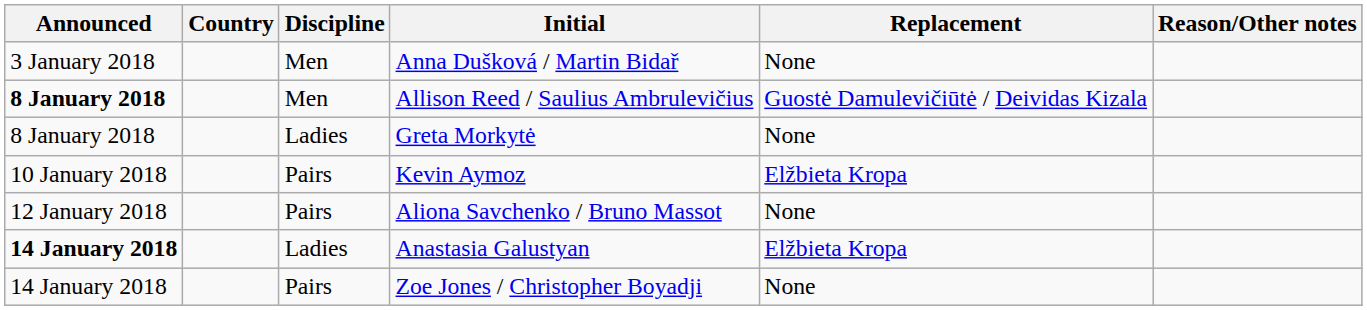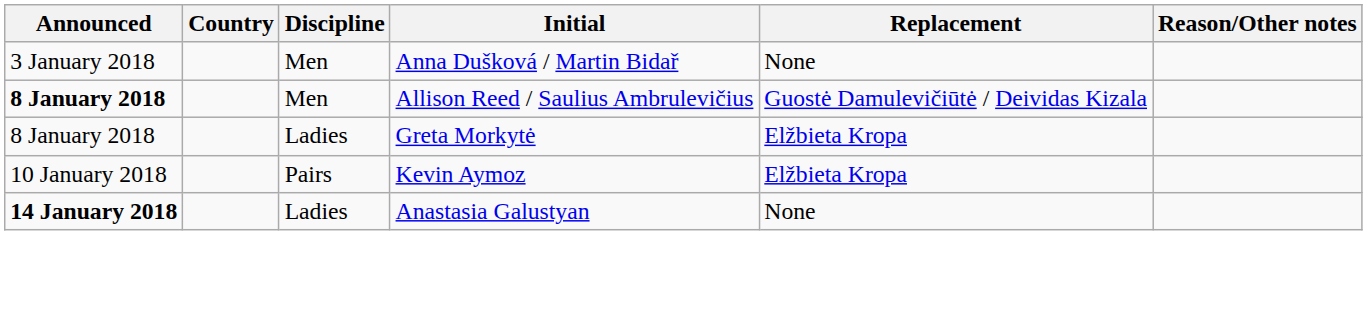 <table class="wikitable">
 <tr>
 <th>Announced</th>
 <th>Country</th>
 <th>Discipline</th>
 <th>Initial</th>
 <th>Replacement</th>
 <th>Reason/Other notes</th>
 </tr>
 <tr>
 <td>3 January 2018</td>
 <td></td>
 <td>Men</td>
 <td><a href='#'>Anna Dušková</a> / <a href='#'>Martin Bidař</a></td>
 <td>None</td>
 <td></td>
 </tr>
 <tr>
 <td><strong>8 January 2018</strong></td>
 <td></td>
 <td>Men</td>
 <td><a href='#'>Allison Reed</a> / <a href='#'>Saulius Ambrulevičius</a></td>
 <td><a href='#'>Guostė Damulevičiūtė</a> / <a href='#'>Deividas Kizala</a></td>
 <td></td>
 </tr>
 <tr>
 <td>8 January 2018</td>
 <td></td>
 <td>Ladies</td>
 <td><a href='#'>Greta Morkytė</a></td>
-<td>None</td>
+<td><a href='#'>Elžbieta Kropa</a></td>
 <td></td>
 </tr>
 <tr>
 <td>10 January 2018</td>
 <td></td>
 <td>Pairs</td>
 <td><a href='#'>Kevin Aymoz</a></td>
 <td><a href='#'>Elžbieta Kropa</a></td>
 <td></td>
 </tr>
 <tr>
-<td>12 January 2018</td>
-<td></td>
-<td>Pairs</td>
-<td><a href='#'>Aliona Savchenko</a> / <a href='#'>Bruno Massot</a></td>
-<td>None</td>
-<td></td>
-</tr>
-<tr>
 <td><strong>14 January 2018</strong></td>
 <td></td>
 <td>Ladies</td>
 <td><a href='#'>Anastasia Galustyan</a></td>
-<td><a href='#'>Elžbieta Kropa</a></td>
-<td></td>
-</tr>
-<tr>
-<td>14 January 2018</td>
-<td></td>
-<td>Pairs</td>
-<td><a href='#'>Zoe Jones</a> / <a href='#'>Christopher Boyadji</a></td>
 <td>None</td>
 <td></td>
 </tr>
 </table>
